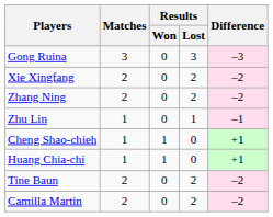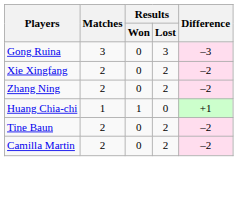 <table class=wikitable style="text-align:center; font-size:small">
 <tr>
 <th rowspan="2">Players</th>
 <th rowspan="2">Matches</th>
 <th colspan="2">Results</th>
 <th rowspan="2">Difference</th>
 </tr>
 <tr>
 <th>Won</th>
 <th>Lost</th>
 </tr>
 <tr>
 <td align="left"> <a href='#'>Gong Ruina</a></td>
 <td>3</td>
 <td>0</td>
 <td>3</td>
 <td bgcolor="#ffddee">–3</td>
 </tr>
 <tr>
 <td align="left"> <a href='#'>Xie Xingfang</a></td>
 <td>2</td>
 <td>0</td>
 <td>2</td>
 <td bgcolor="#ffddee">–2</td>
 </tr>
 <tr>
 <td align="left"> <a href='#'>Zhang Ning</a></td>
 <td>2</td>
 <td>0</td>
 <td>2</td>
 <td bgcolor="#ffddee">–2</td>
 </tr>
 <tr>
-<td align="left"> <a href='#'>Zhu Lin</a></td>
-<td>1</td>
-<td>0</td>
-<td>1</td>
-<td bgcolor="#ffddee">–1</td>
-</tr>
-<tr>
-<td align="left"> <a href='#'>Cheng Shao-chieh</a></td>
-<td>1</td>
-<td>1</td>
-<td>0</td>
-<td bgcolor="#ccffcc">+1</td>
-</tr>
-<tr>
 <td align="left"> <a href='#'>Huang Chia-chi</a></td>
 <td>1</td>
 <td>1</td>
 <td>0</td>
 <td bgcolor="#ccffcc">+1</td>
 </tr>
 <tr>
 <td align="left"> <a href='#'>Tine Baun</a></td>
 <td>2</td>
 <td>0</td>
 <td>2</td>
 <td bgcolor="#ffddee">–2</td>
 </tr>
 <tr>
 <td align="left"> <a href='#'>Camilla Martin</a></td>
 <td>2</td>
 <td>0</td>
 <td>2</td>
 <td bgcolor="#ffddee">–2</td>
 </tr>
 </table>
